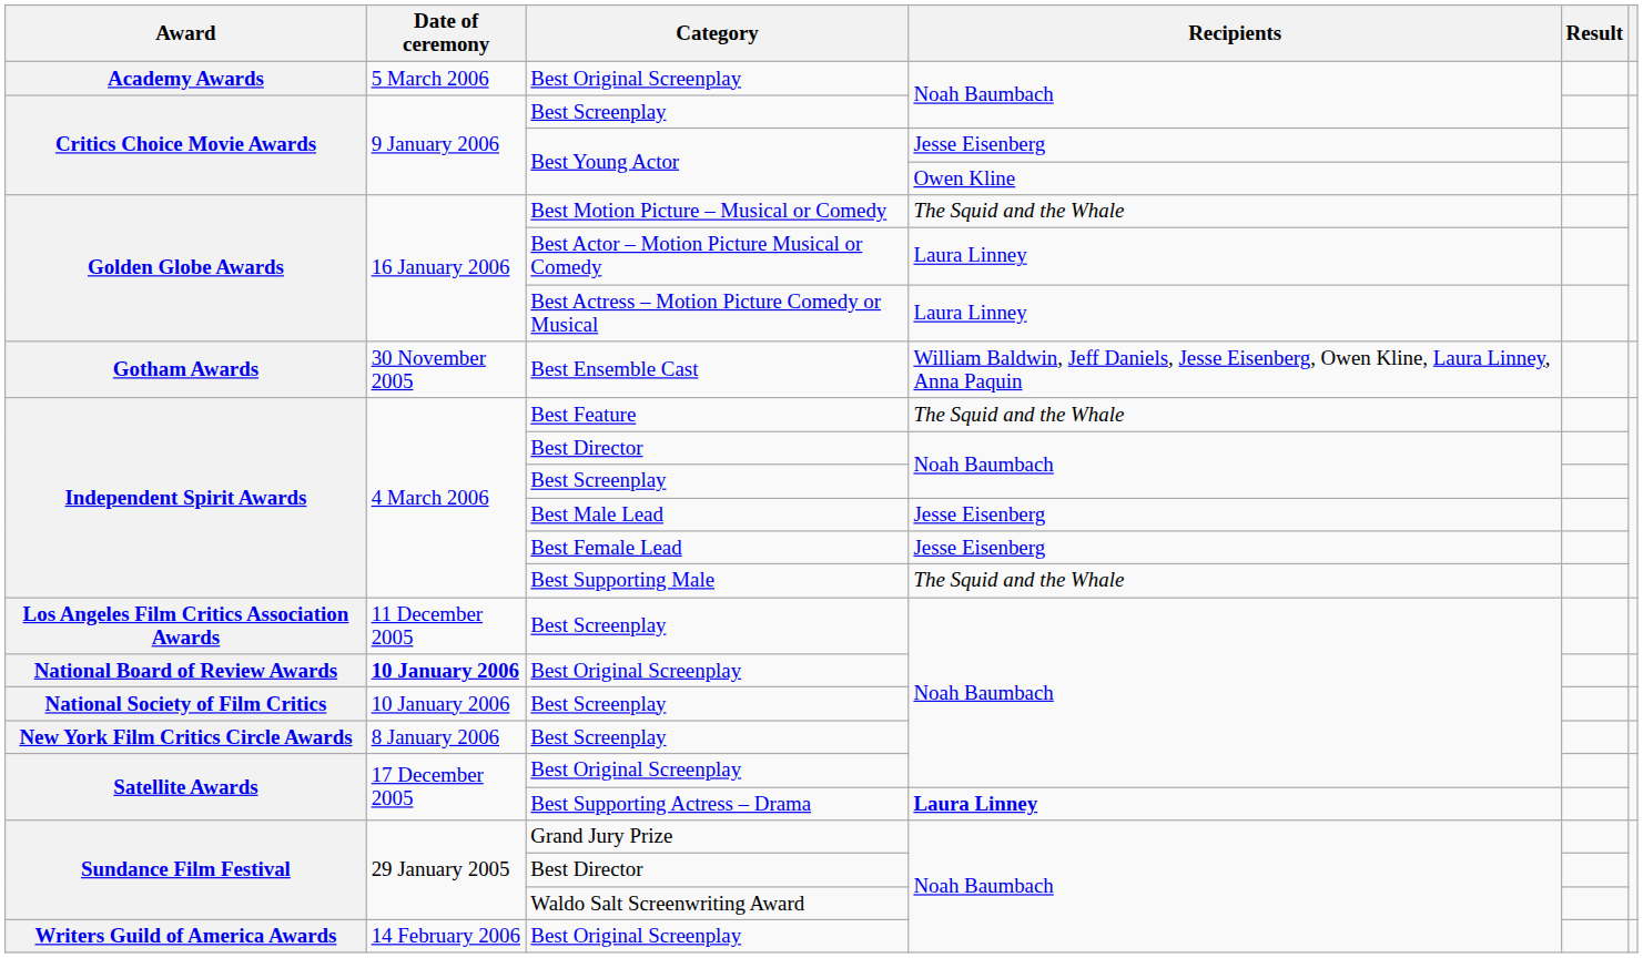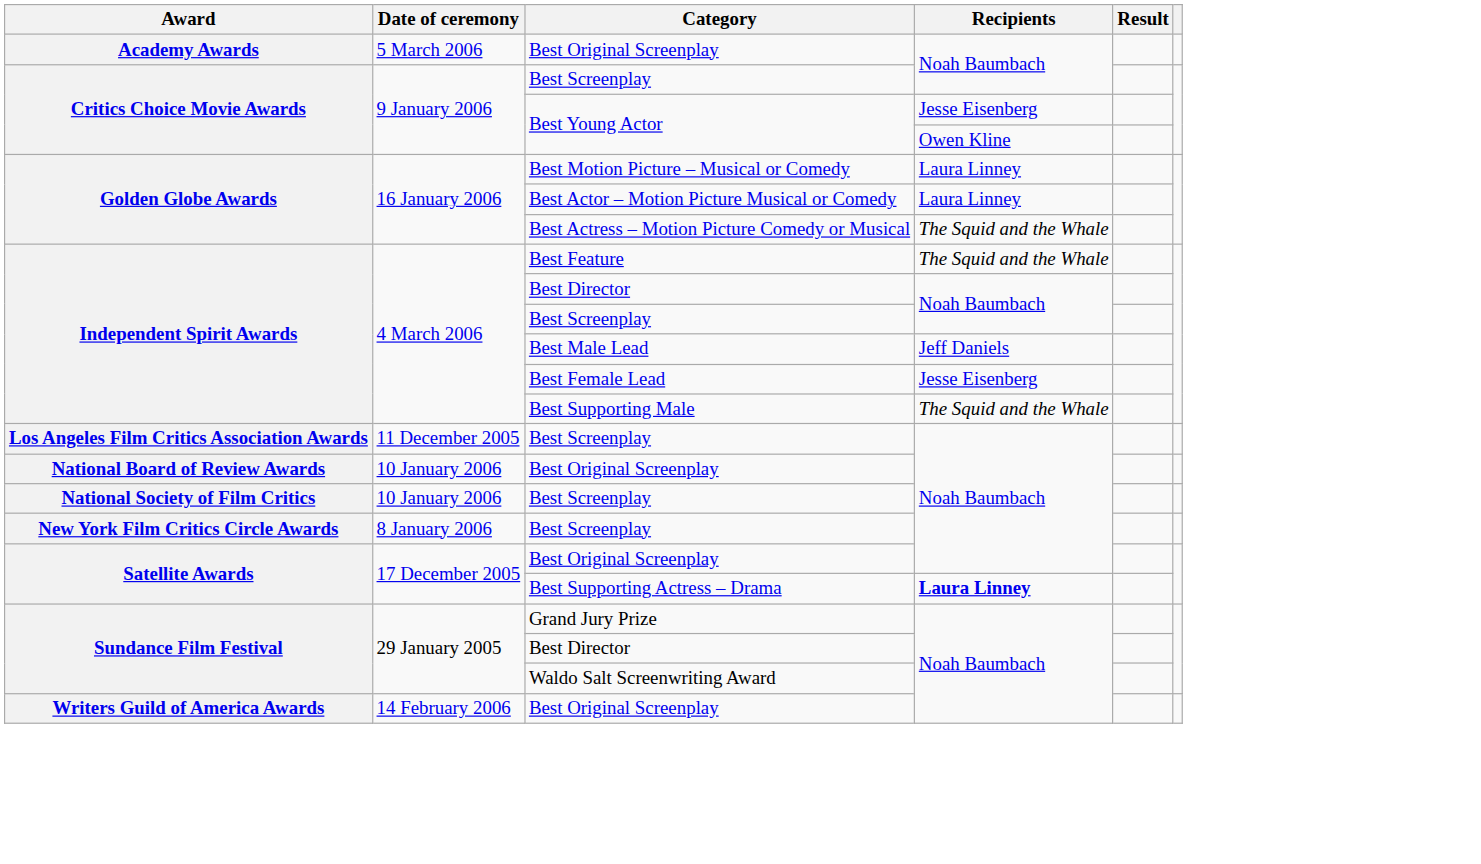 <table class="wikitable sortable plainrowheaders">
 <tr>
 <th scope="col">Award</th>
 <th scope="col">Date of ceremony</th>
 <th scope="col">Category</th>
 <th scope="col">Recipients</th>
 <th scope="col">Result</th>
 <th scope="col" class="unsortable"></th>
 </tr>
 <tr>
 <th scope="row" rowspan="1"><a href='#'>Academy Awards</a></th>
 <td rowspan="1"><a href='#'>5 March 2006</a></td>
 <td><a href='#'>Best Original Screenplay</a></td>
 <td rowspan="2"><a href='#'>Noah Baumbach</a></td>
 <td></td>
 <td rowspan="1" style="text-align:center;"></td>
 </tr>
 <tr>
 <th scope="row" rowspan="3"><a href='#'>Critics Choice Movie Awards</a></th>
 <td rowspan="3"><a href='#'>9 January 2006</a></td>
 <td><a href='#'>Best Screenplay</a></td>
 <td></td>
 <td rowspan="3" style="text-align:center;"></td>
 </tr>
 <tr>
 <td rowspan="2"><a href='#'>Best Young Actor</a></td>
 <td><a href='#'>Jesse Eisenberg</a></td>
 <td></td>
 </tr>
 <tr>
 <td><a href='#'>Owen Kline</a></td>
 <td></td>
 </tr>
 <tr>
 <th scope="row" rowspan="3"><a href='#'>Golden Globe Awards</a></th>
 <td rowspan="3"><a href='#'>16 January 2006</a></td>
 <td><a href='#'>Best Motion Picture – Musical or Comedy</a></td>
-<td><em>The Squid and the Whale</em></td>
+<td><a href='#'>Laura Linney</a></td>
 <td></td>
 <td rowspan="3" style="text-align:center;"></td>
 </tr>
 <tr>
 <td><a href='#'>Best Actor – Motion Picture Musical or Comedy</a></td>
 <td><a href='#'>Laura Linney</a></td>
 <td></td>
 </tr>
 <tr>
 <td><a href='#'>Best Actress – Motion Picture Comedy or Musical</a></td>
-<td><a href='#'>Laura Linney</a></td>
+<td><em>The Squid and the Whale</em></td>
 <td></td>
-</tr>
-<tr>
-<th scope="row" rowspan="1"><a href='#'>Gotham Awards</a></th>
-<td rowspan="1"><a href='#'>30 November 2005</a></td>
-<td><a href='#'>Best Ensemble Cast</a></td>
-<td><a href='#'>William Baldwin</a>, <a href='#'>Jeff Daniels</a>, <a href='#'>Jesse Eisenberg</a>, Owen Kline, <a href='#'>Laura Linney</a>, <a href='#'>Anna Paquin</a></td>
-<td></td>
-<td rowspan="1" style="text-align:center;"></td>
 </tr>
 <tr>
 <th scope="row" rowspan="6"><a href='#'>Independent Spirit Awards</a></th>
 <td rowspan="6"><a href='#'>4 March 2006</a></td>
 <td><a href='#'>Best Feature</a></td>
 <td><em>The Squid and the Whale</em></td>
 <td></td>
 <td rowspan="6" style="text-align:center;"></td>
 </tr>
 <tr>
 <td><a href='#'>Best Director</a></td>
 <td rowspan="2"><a href='#'>Noah Baumbach</a></td>
 <td></td>
 </tr>
 <tr>
 <td><a href='#'>Best Screenplay</a></td>
 <td></td>
 </tr>
 <tr>
 <td><a href='#'>Best Male Lead</a></td>
-<td><a href='#'>Jesse Eisenberg</a></td>
+<td><a href='#'>Jeff Daniels</a></td>
 <td></td>
 </tr>
 <tr>
 <td><a href='#'>Best Female Lead</a></td>
 <td><a href='#'>Jesse Eisenberg</a></td>
 <td></td>
 </tr>
 <tr>
 <td><a href='#'>Best Supporting Male</a></td>
 <td><em>The Squid and the Whale</em></td>
 <td></td>
 </tr>
 <tr>
 <th scope="row" rowspan="1"><a href='#'>Los Angeles Film Critics Association Awards</a></th>
 <td rowspan="1"><a href='#'>11 December 2005</a></td>
 <td><a href='#'>Best Screenplay</a></td>
 <td rowspan="5"><a href='#'>Noah Baumbach</a></td>
 <td></td>
 <td rowspan="1" style="text-align:center;"></td>
 </tr>
 <tr>
 <th scope="row" rowspan="1"><a href='#'>National Board of Review Awards</a></th>
-<td rowspan="1"><strong><a href='#'>10 January 2006</a></strong></td>
+<td rowspan="1"><a href='#'>10 January 2006</a></td>
 <td><a href='#'>Best Original Screenplay</a></td>
 <td></td>
 <td rowspan="1" style="text-align:center;"></td>
 </tr>
 <tr>
 <th scope="row" rowspan="1"><a href='#'>National Society of Film Critics</a></th>
 <td rowspan="1"><a href='#'>10 January 2006</a></td>
 <td><a href='#'>Best Screenplay</a></td>
 <td></td>
 <td></td>
 </tr>
 <tr>
 <th scope="row" rowspan="1"><a href='#'>New York Film Critics Circle Awards</a></th>
 <td rowspan="1"><a href='#'>8 January 2006</a></td>
 <td><a href='#'>Best Screenplay</a></td>
 <td></td>
 <td rowspan="1" style="text-align:center;"></td>
 </tr>
 <tr>
 <th scope="row" rowspan="2"><a href='#'>Satellite Awards</a></th>
 <td rowspan="2"><a href='#'>17 December 2005</a></td>
 <td><a href='#'>Best Original Screenplay</a></td>
 <td></td>
 <td rowspan="2" style="text-align:center;"></td>
 </tr>
 <tr>
 <td><a href='#'>Best Supporting Actress – Drama</a></td>
 <td><strong><a href='#'>Laura Linney</a></strong></td>
 <td></td>
 </tr>
 <tr>
 <th scope="row" rowspan="3"><a href='#'>Sundance Film Festival</a></th>
 <td rowspan="3">29 January 2005</td>
 <td>Grand Jury Prize</td>
 <td rowspan="4"><a href='#'>Noah Baumbach</a></td>
 <td></td>
 <td rowspan="3"></td>
 </tr>
 <tr>
 <td>Best Director</td>
 <td></td>
 </tr>
 <tr>
 <td>Waldo Salt Screenwriting Award</td>
 <td></td>
 </tr>
 <tr>
 <th rowspan="1" scope="row"><a href='#'>Writers Guild of America Awards</a></th>
 <td rowspan="1"><a href='#'>14 February 2006</a></td>
 <td><a href='#'>Best Original Screenplay</a></td>
 <td></td>
 <td rowspan="1" style="text-align:center;"></td>
 </tr>
 </table>
